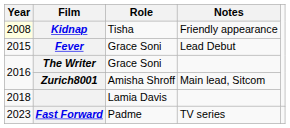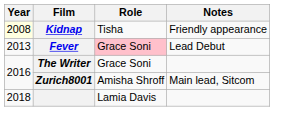 <table class="wikitable sortable plainrowheaders">
 <tr style="text-align:center;">
 <th scope="col">Year</th>
 <th scope="col">Film</th>
 <th scope="col">Role</th>
 <th class="unsortable" scope="col">Notes</th>
 </tr>
 <tr>
 <td style="background: lightyellow;">2008</td>
 <th scope="row"><em><a href='#'>Kidnap</a></em></th>
 <td>Tisha</td>
 <td>Friendly appearance</td>
 </tr>
 <tr>
-<td>2015</td>
+<td>2013</td>
 <th scope="row"><em><a href='#'>Fever</a></em></th>
-<td>Grace Soni</td>
+<td style="background: pink;">Grace Soni</td>
 <td>Lead Debut</td>
 </tr>
 <tr>
 <td rowspan="2">2016</td>
 <th scope="row"><em>The Writer</em></th>
 <td>Grace Soni</td>
 <td></td>
 </tr>
 <tr>
 <th scope="row"><em>Zurich8001</em></th>
 <td>Amisha Shroff</td>
 <td>Main lead, Sitcom</td>
 </tr>
 <tr>
 <td>2018</td>
 <th scope="row"><em></em></th>
 <td>Lamia Davis</td>
 <td></td>
 </tr>
-<tr>
-<td>2023</td>
-<th scope="row"><em><a href='#'>Fast Forward</a></em></th>
-<td>Padme</td>
-<td>TV series</td>
-<td></td>
-</tr>
 </table>
